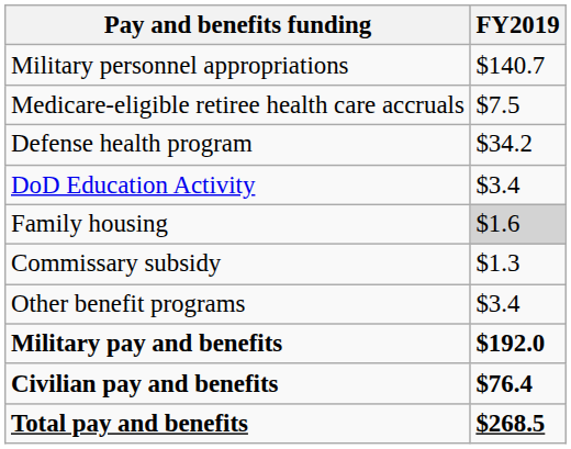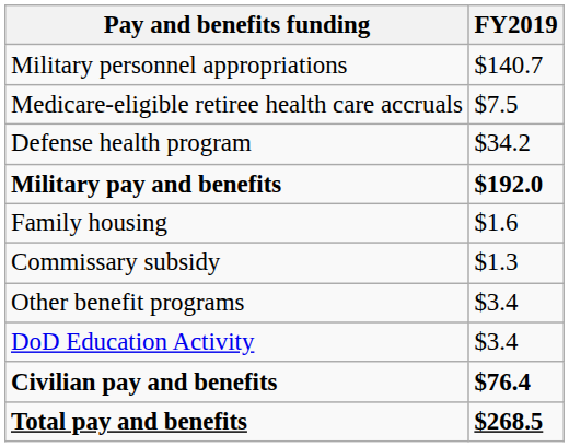 <table class="wikitable">
 <tr>
 <th>Pay and benefits funding</th>
 <th>FY2019</th>
 </tr>
 <tr>
 <td>Military personnel appropriations</td>
 <td>$140.7</td>
 </tr>
 <tr>
 <td>Medicare-eligible retiree health care accruals</td>
 <td>$7.5</td>
 </tr>
 <tr>
 <td>Defense health program</td>
 <td>$34.2</td>
 </tr>
 <tr>
-<td><a href='#'>DoD Education Activity</a></td>
-<td>$3.4</td>
+<td><strong>Military pay and benefits</strong></td>
+<td><strong>$192.0</strong></td>
 </tr>
 <tr>
 <td>Family housing</td>
-<td style="background: lightgrey;">$1.6</td>
+<td>$1.6</td>
 </tr>
 <tr>
 <td>Commissary subsidy</td>
 <td>$1.3</td>
 </tr>
 <tr>
 <td>Other benefit programs</td>
 <td>$3.4</td>
 </tr>
 <tr>
-<td><strong>Military pay and benefits</strong></td>
-<td><strong>$192.0</strong></td>
+<td><a href='#'>DoD Education Activity</a></td>
+<td>$3.4</td>
 </tr>
 <tr>
 <td><strong>Civilian pay and benefits</strong></td>
 <td><strong>$76.4</strong></td>
 </tr>
 <tr>
 <td><strong><u>Total pay and benefits</u></strong></td>
 <td><strong><u>$268.5</u></strong></td>
 </tr>
 </table>
